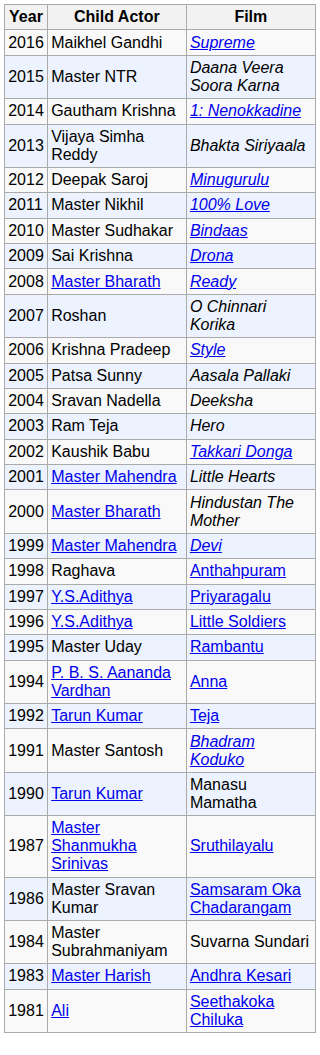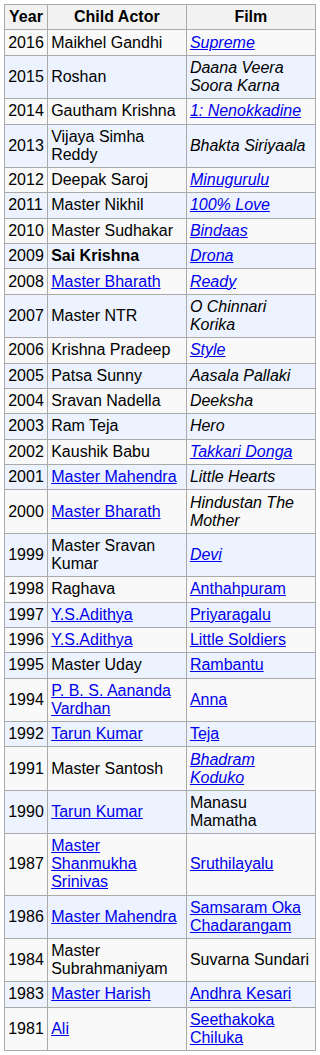 <table class="wikitable sortable" border="0" width="50%">
 <tr bgcolor="#d1e4fd">
 <th>Year</th>
 <th>Child Actor</th>
 <th>Film</th>
 </tr>
 <tr>
 <td>2016</td>
 <td>Maikhel Gandhi</td>
 <td><em><a href='#'>Supreme</a></em></td>
 </tr>
 <tr bgcolor=#edf3fe>
 <td>2015</td>
-<td>Master NTR</td>
+<td>Roshan</td>
 <td><em>Daana Veera Soora Karna</em></td>
 </tr>
 <tr>
 <td>2014</td>
 <td>Gautham Krishna</td>
 <td><em><a href='#'>1: Nenokkadine</a></em></td>
 </tr>
 <tr bgcolor=#edf3fe>
 <td>2013</td>
 <td>Vijaya Simha Reddy</td>
 <td><em>Bhakta Siriyaala</em></td>
 </tr>
 <tr>
 <td>2012</td>
 <td>Deepak Saroj</td>
 <td><em><a href='#'>Minugurulu</a></em></td>
 </tr>
 <tr bgcolor=#edf3fe>
 <td>2011</td>
 <td>Master Nikhil</td>
 <td><em><a href='#'>100% Love</a></em></td>
 </tr>
 <tr>
 <td>2010</td>
 <td>Master Sudhakar</td>
 <td><em><a href='#'>Bindaas</a></em></td>
 </tr>
 <tr bgcolor=#edf3fe>
 <td>2009</td>
-<td>Sai Krishna</td>
+<td><strong>Sai Krishna</strong></td>
 <td><em><a href='#'>Drona</a></em></td>
 </tr>
 <tr>
 <td>2008</td>
 <td><a href='#'>Master Bharath</a></td>
 <td><em><a href='#'>Ready</a></em></td>
 </tr>
 <tr bgcolor=#edf3fe>
 <td>2007</td>
-<td>Roshan</td>
+<td>Master NTR</td>
 <td><em>O Chinnari Korika</em></td>
 </tr>
 <tr>
 <td>2006</td>
 <td>Krishna Pradeep</td>
 <td><em><a href='#'>Style</a></em></td>
 </tr>
 <tr bgcolor=#edf3fe>
 <td>2005</td>
 <td>Patsa Sunny</td>
 <td><em>Aasala Pallaki</em></td>
 </tr>
 <tr>
 <td>2004</td>
 <td>Sravan Nadella</td>
 <td><em>Deeksha</em></td>
 </tr>
 <tr bgcolor=#edf3fe>
 <td>2003</td>
 <td>Ram Teja</td>
 <td><em>Hero</em></td>
 </tr>
 <tr>
 <td>2002</td>
 <td>Kaushik Babu</td>
 <td><em><a href='#'>Takkari Donga</a></em></td>
 </tr>
 <tr bgcolor=#edf3fe>
 <td>2001</td>
 <td><a href='#'>Master Mahendra</a></td>
 <td><em>Little Hearts</em></td>
 </tr>
 <tr>
 <td>2000</td>
 <td><a href='#'>Master Bharath</a></td>
 <td><em>Hindustan The Mother</em></td>
 </tr>
 <tr bgcolor=#edf3fe>
 <td>1999</td>
-<td><a href='#'>Master Mahendra</a></td>
+<td>Master Sravan Kumar</td>
 <td><em><a href='#'>Devi</a></em></td>
 </tr>
 <tr>
 <td>1998</td>
 <td>Raghava</td>
 <td><a href='#'>Anthahpuram</a></td>
 </tr>
 <tr bgcolor=#edf3fe>
 <td>1997</td>
 <td><a href='#'>Y.S.Adithya</a></td>
 <td><a href='#'>Priyaragalu</a></td>
 </tr>
 <tr>
 <td>1996</td>
 <td><a href='#'>Y.S.Adithya</a></td>
 <td><a href='#'>Little Soldiers</a></td>
 </tr>
 <tr bgcolor=#edf3fe>
 <td>1995</td>
 <td>Master Uday</td>
 <td><a href='#'>Rambantu</a></td>
 </tr>
 <tr>
 <td>1994</td>
 <td><a href='#'>P. B. S. Aananda Vardhan</a></td>
 <td><a href='#'>Anna</a></td>
 </tr>
 <tr bgcolor=#edf3fe>
 <td>1992</td>
 <td><a href='#'>Tarun Kumar</a></td>
 <td><a href='#'>Teja</a></td>
 </tr>
 <tr>
 <td>1991</td>
 <td>Master Santosh</td>
 <td><em><a href='#'>Bhadram Koduko</a></em></td>
 </tr>
 <tr bgcolor=#edf3fe>
 <td>1990</td>
 <td><a href='#'>Tarun Kumar</a></td>
 <td>Manasu Mamatha</td>
 </tr>
 <tr>
 <td>1987</td>
 <td><a href='#'>Master Shanmukha Srinivas</a></td>
 <td><a href='#'>Sruthilayalu</a></td>
 </tr>
 <tr bgcolor=#edf3fe>
 <td>1986</td>
-<td>Master Sravan Kumar</td>
+<td><a href='#'>Master Mahendra</a></td>
 <td><a href='#'>Samsaram Oka Chadarangam</a></td>
 </tr>
 <tr>
 <td>1984</td>
 <td>Master Subrahmaniyam</td>
 <td>Suvarna Sundari</td>
 </tr>
 <tr bgcolor=#edf3fe>
 <td>1983</td>
 <td><a href='#'>Master Harish</a></td>
 <td><a href='#'>Andhra Kesari</a></td>
 </tr>
 <tr>
 <td>1981</td>
 <td><a href='#'>Ali</a></td>
 <td><a href='#'>Seethakoka Chiluka</a></td>
 </tr>
 <tr>
 </tr>
 </table>
